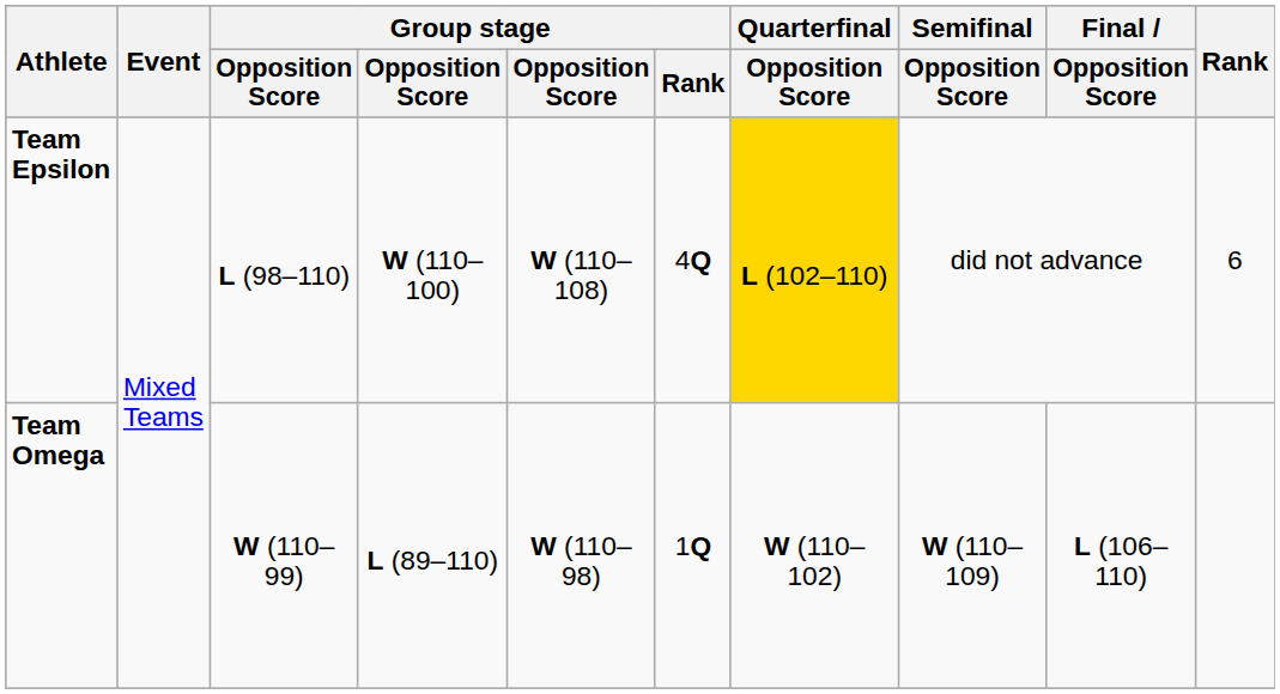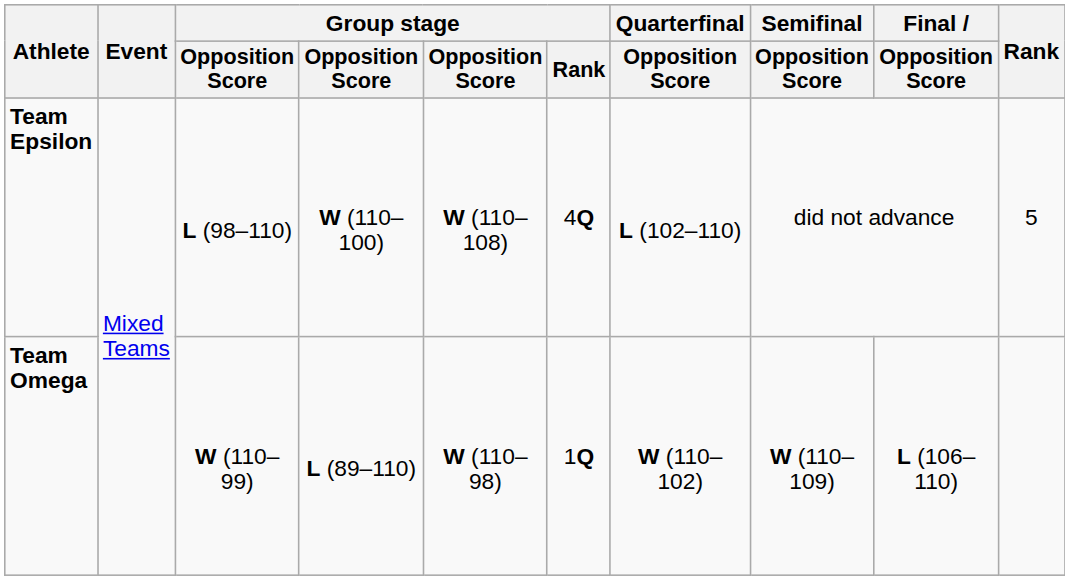 <table class="wikitable" style="font-size:90%">
 <tr>
 <th rowspan=2>Athlete</th>
 <th rowspan=2>Event</th>
 <th colspan=4>Group stage</th>
 <th>Quarterfinal</th>
 <th>Semifinal</th>
 <th>Final / </th>
 <th rowspan=2>Rank</th>
 </tr>
 <tr style="font-size:95%">
 <th>Opposition<br>Score</th>
 <th>Opposition<br>Score</th>
 <th>Opposition<br>Score</th>
 <th>Rank</th>
 <th>Opposition<br>Score</th>
 <th>Opposition<br>Score</th>
 <th>Opposition<br>Score</th>
 </tr>
 <tr align=center>
 <td align=left><strong>Team Epsilon</strong> <br><br><br><br><br><br><br><br></td>
 <td rowspan=2 align=left><a href='#'>Mixed Teams</a></td>
 <td><br><strong>L</strong> (98–110)</td>
 <td><br><strong>W</strong> (110–100)</td>
 <td><br><strong>W</strong> (110–108)</td>
 <td>4<strong>Q</strong></td>
-<td style="background: gold;"><br><strong>L</strong> (102–110)</td>
+<td><br><strong>L</strong> (102–110)</td>
 <td colspan=2>did not advance</td>
-<td>6</td>
+<td>5</td>
 </tr>
 <tr align=center>
 <td align=left><strong>Team Omega</strong> <br><br><br><br><br><br><br><br></td>
 <td><br><strong>W</strong> (110–99)</td>
 <td><br><strong>L</strong> (89–110)</td>
 <td><br><strong>W</strong> (110–98)</td>
 <td>1<strong>Q</strong></td>
 <td><br><strong>W</strong> (110–102)</td>
 <td><br><strong>W</strong> (110–109)</td>
 <td><br><strong>L</strong> (106–110)</td>
 <td></td>
 </tr>
 </table>
